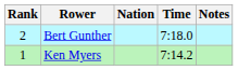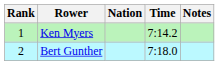 <table class="wikitable" style="text-align:center">
 <tr>
 <th>Rank</th>
 <th>Rower</th>
 <th>Nation</th>
 <th>Time</th>
 <th>Notes</th>
 </tr>
+<tr bgcolor=bbf3bb>
+<td>1</td>
+<td align=left><a href='#'>Ken Myers</a></td>
+<td align=left></td>
+<td>7:14.2</td>
+<td></td>
+</tr>
 <tr bgcolor=bbf9ff>
 <td>2</td>
 <td align=left><a href='#'>Bert Gunther</a></td>
 <td align=left></td>
 <td>7:18.0</td>
 <td></td>
 </tr>
-<tr bgcolor=bbf3bb>
-<td>1</td>
-<td align=left><a href='#'>Ken Myers</a></td>
-<td align=left></td>
-<td>7:14.2</td>
-<td></td>
-</tr>
 </table>
